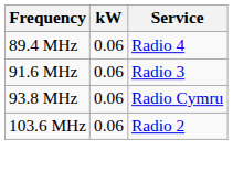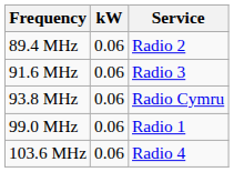 <table class="wikitable sortable">
 <tr>
 <th>Frequency</th>
 <th>kW</th>
 <th>Service</th>
 </tr>
 <tr>
 <td>89.4 MHz</td>
 <td>0.06</td>
-<td><a href='#'>Radio 4</a></td>
+<td><a href='#'>Radio 2</a></td>
 </tr>
 <tr>
 <td>91.6 MHz</td>
 <td>0.06</td>
 <td><a href='#'>Radio 3</a></td>
 </tr>
 <tr>
 <td>93.8 MHz</td>
 <td>0.06</td>
 <td><a href='#'>Radio Cymru</a></td>
 </tr>
 <tr>
+<td>99.0 MHz</td>
+<td>0.06</td>
+<td><a href='#'>Radio 1</a></td>
+</tr>
+<tr>
 <td>103.6 MHz</td>
 <td>0.06</td>
-<td><a href='#'>Radio 2</a></td>
+<td><a href='#'>Radio 4</a></td>
 </tr>
 </table>
